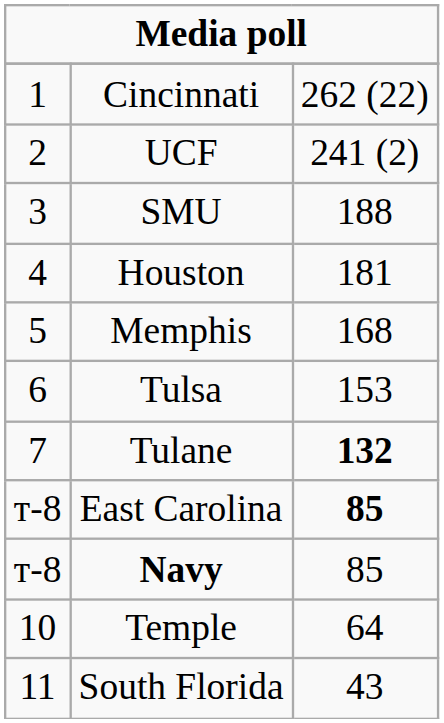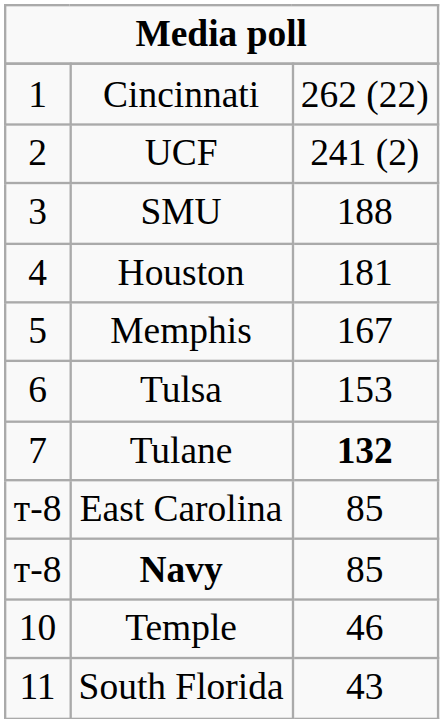 <table class="wikitable">
 <tr align="center">
 <td align="center" Colspan="3"><strong>Media poll</strong></td>
 </tr>
 <tr align="center">
 </tr>
 <tr align="center">
 <td>1</td>
 <td>Cincinnati</td>
 <td>262 (22)</td>
 </tr>
 <tr align="center">
 <td>2</td>
 <td>UCF</td>
 <td>241 (2)</td>
 </tr>
 <tr align="center">
 <td>3</td>
 <td>SMU</td>
 <td>188</td>
 </tr>
 <tr align="center">
 <td>4</td>
 <td>Houston</td>
 <td>181</td>
 </tr>
 <tr align="center">
 <td>5</td>
 <td>Memphis</td>
-<td>168</td>
+<td>167</td>
 </tr>
 <tr align="center">
 <td>6</td>
 <td>Tulsa</td>
 <td>153</td>
 </tr>
 <tr align="center">
 <td>7</td>
 <td>Tulane</td>
 <td><strong>132</strong></td>
 </tr>
 <tr align="center">
 <td>т-8</td>
 <td>East Carolina</td>
-<td><strong>85</strong></td>
+<td>85</td>
 </tr>
 <tr align="center">
 <td>т-8</td>
 <td><strong>Navy</strong></td>
 <td>85</td>
 </tr>
 <tr align="center">
 <td>10</td>
 <td>Temple</td>
-<td>64</td>
+<td>46</td>
 </tr>
 <tr align="center">
 <td>11</td>
 <td>South Florida</td>
 <td>43</td>
 </tr>
 </table>
